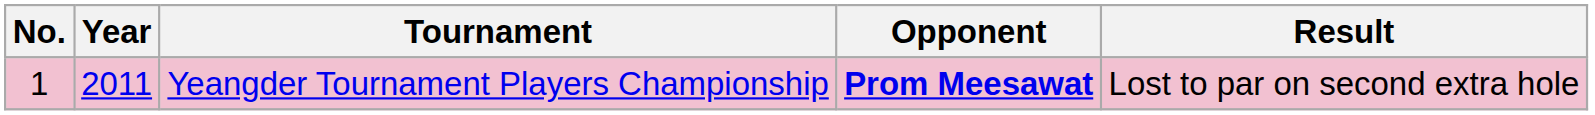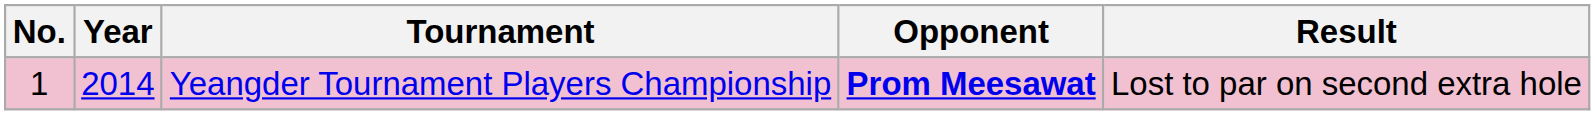 <table class="wikitable" style="font-size:95%;">
 <tr>
 <th>No.</th>
 <th>Year</th>
 <th>Tournament</th>
 <th>Opponent</th>
 <th>Result</th>
 </tr>
 <tr style="background:#F2C1D1;">
 <td align=center>1</td>
-<td><a href='#'>2011</a></td>
+<td><a href='#'>2014</a></td>
 <td><a href='#'>Yeangder Tournament Players Championship</a></td>
 <td><strong> <a href='#'>Prom Meesawat</a></strong></td>
 <td>Lost to par on second extra hole</td>
 </tr>
 </table>
